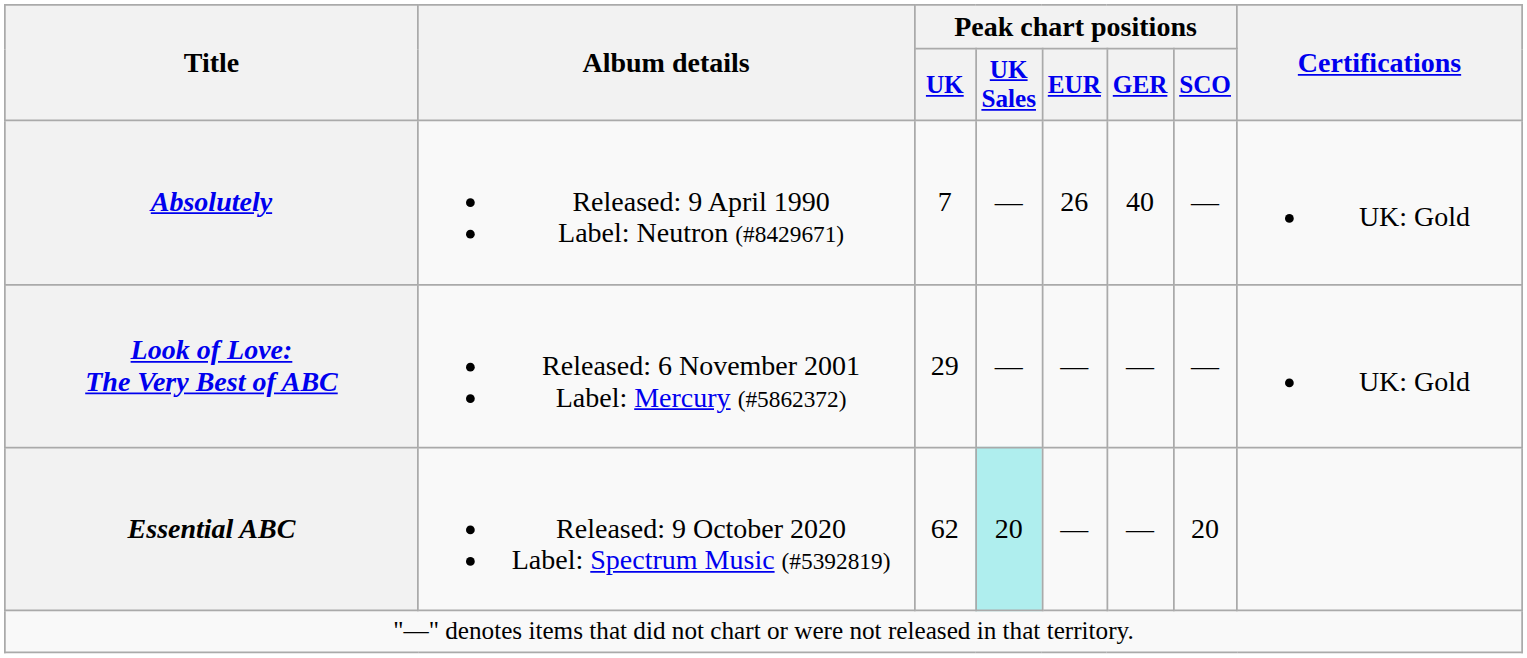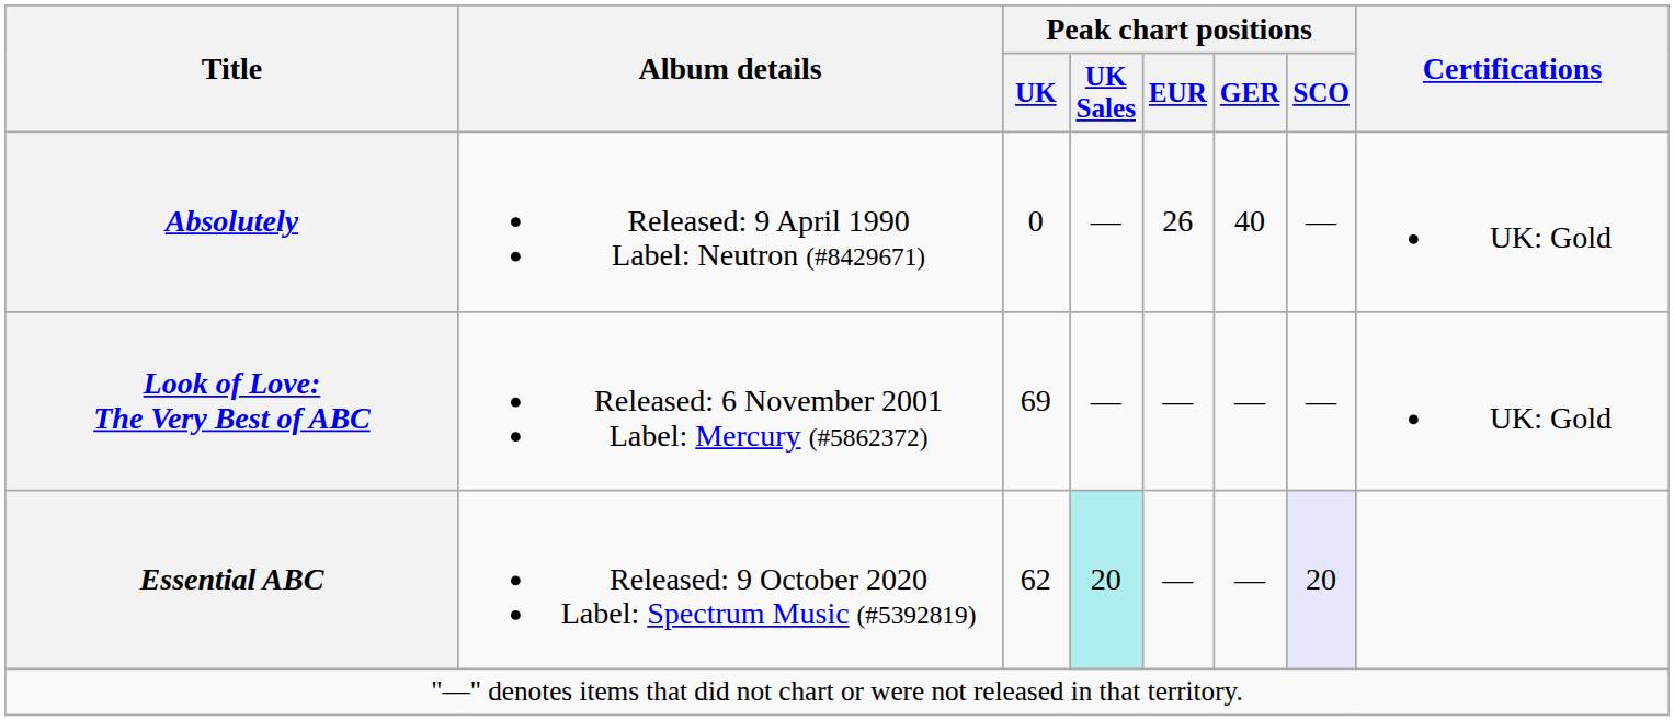 <table class="wikitable plainrowheaders" style="text-align:center;">
 <tr>
 <th scope="col" rowspan="2" style="width:15em;">Title</th>
 <th scope="col" rowspan="2" style="width:18em;">Album details</th>
 <th scope="col" colspan="5">Peak chart positions</th>
 <th scope="col" rowspan="2" style="width:10em;"><a href='#'>Certifications</a></th>
 </tr>
 <tr>
 <th style="width:2em;font-size:90%;"><a href='#'>UK</a><br></th>
 <th style="width:2em;font-size:90%;"><a href='#'>UK<br>Sales</a><br></th>
 <th style="width:2em;font-size:90%;"><a href='#'>EUR</a><br></th>
 <th style="width:2em;font-size:90%;"><a href='#'>GER</a><br></th>
 <th style="width:2em;font-size:90%;"><a href='#'>SCO</a><br></th>
 </tr>
 <tr>
 <th scope="row"><em><a href='#'>Absolutely</a></em></th>
 <td><br><ul><li>Released: 9 April 1990</li><li>Label: Neutron <small>(#8429671)</small></li></ul></td>
-<td>7</td>
+<td>0</td>
 <td>—</td>
 <td>26</td>
 <td>40</td>
 <td>—</td>
 <td><br><ul><li>UK: Gold</li></ul></td>
 </tr>
 <tr>
 <th scope="row"><em><a href='#'>Look of Love:<br>The Very Best of ABC</a></em></th>
 <td><br><ul><li>Released: 6 November 2001</li><li>Label: <a href='#'>Mercury</a> <small>(#5862372)</small></li></ul></td>
-<td>29</td>
+<td>69</td>
 <td>—</td>
 <td>—</td>
 <td>—</td>
 <td>—</td>
 <td><br><ul><li>UK: Gold</li></ul></td>
 </tr>
 <tr>
 <th scope="row"><em>Essential ABC</em></th>
 <td><br><ul><li>Released: 9 October 2020</li><li>Label: <a href='#'>Spectrum Music</a> <small>(#5392819)</small></li></ul></td>
 <td>62</td>
 <td style="background: paleturquoise;">20</td>
 <td>—</td>
 <td>—</td>
-<td>20</td>
+<td style="background: lavender;">20</td>
 <td></td>
 </tr>
 <tr>
 <td align="center" colspan="15" style="font-size:90%">"—" denotes items that did not chart or were not released in that territory.</td>
 </tr>
 </table>
